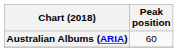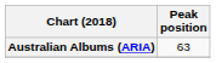 <table class="wikitable sortable plainrowheaders" style="text-align:center">
 <tr>
 <th scope="col">Chart (2018)</th>
 <th scope="col">Peak<br>position</th>
 </tr>
 <tr>
 <th scope="row">Australian Albums (<a href='#'>ARIA</a>)</th>
-<td>60</td>
+<td>63</td>
 </tr>
 <tr>
 </tr>
 <tr>
 </tr>
 <tr>
 </tr>
 <tr>
 </tr>
 <tr>
 </tr>
 <tr>
 </tr>
 <tr>
 </tr>
 <tr>
 </tr>
 <tr>
 </tr>
 <tr>
 </tr>
 <tr>
 </tr>
 </table>
